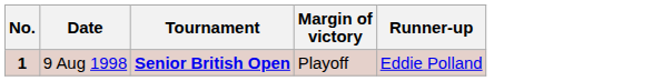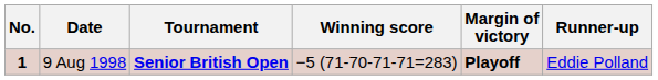 <table class="wikitable" style="font-size:95%;">
 <tr>
 <th>No.</th>
 <th>Date</th>
 <th>Tournament</th>
+<th>Winning score</th>
 <th>Margin of<br>victory</th>
 <th>Runner-up</th>
 </tr>
 <tr style="background:#e5d1cb;">
 <td align=center><strong>1</strong></td>
 <td align=right>9 Aug <a href='#'>1998</a></td>
 <td><strong><a href='#'>Senior British Open</a></strong></td>
-<td>Playoff</td>
+<td>−5 (71-70-71-71=283)</td>
+<td><strong>Playoff</strong></td>
 <td> <a href='#'>Eddie Polland</a></td>
 </tr>
 </table>
